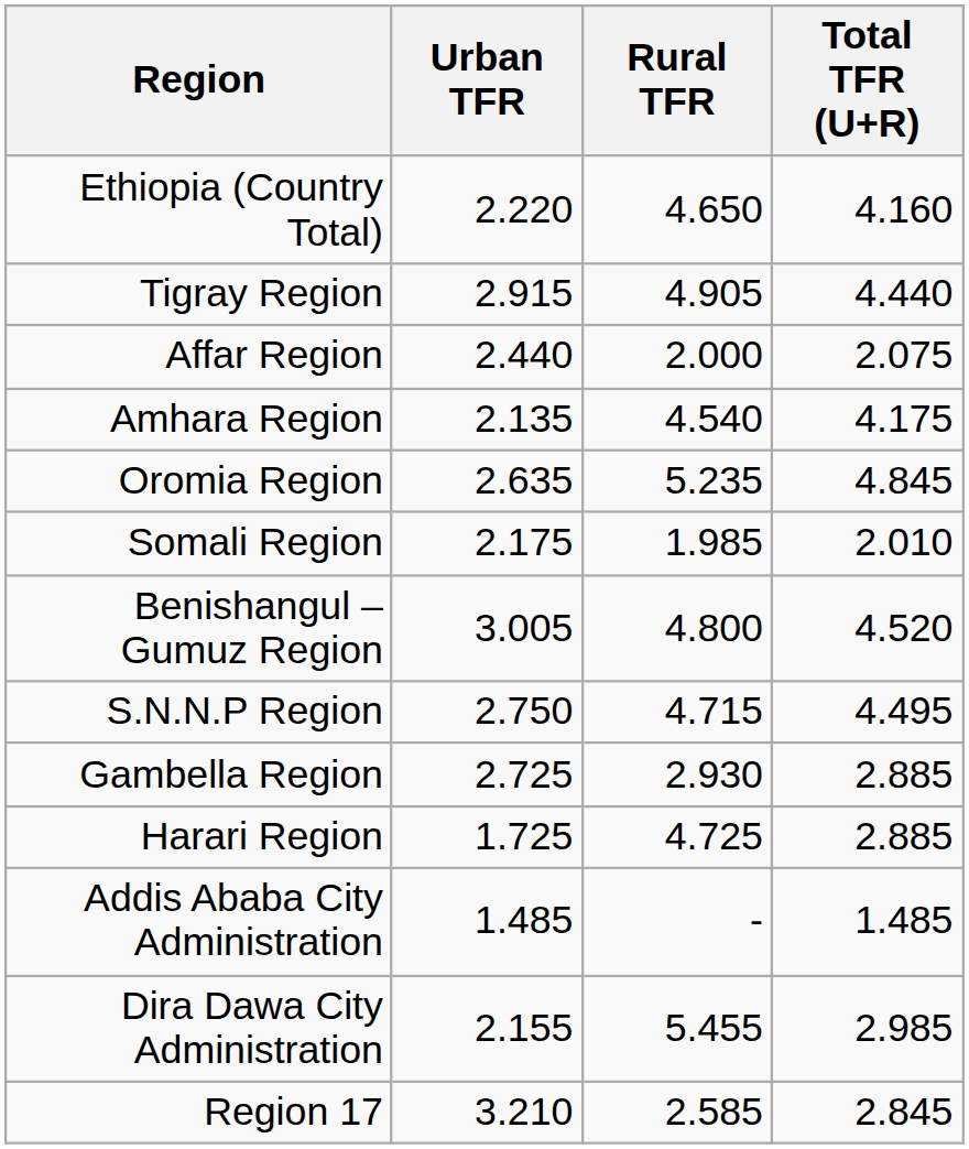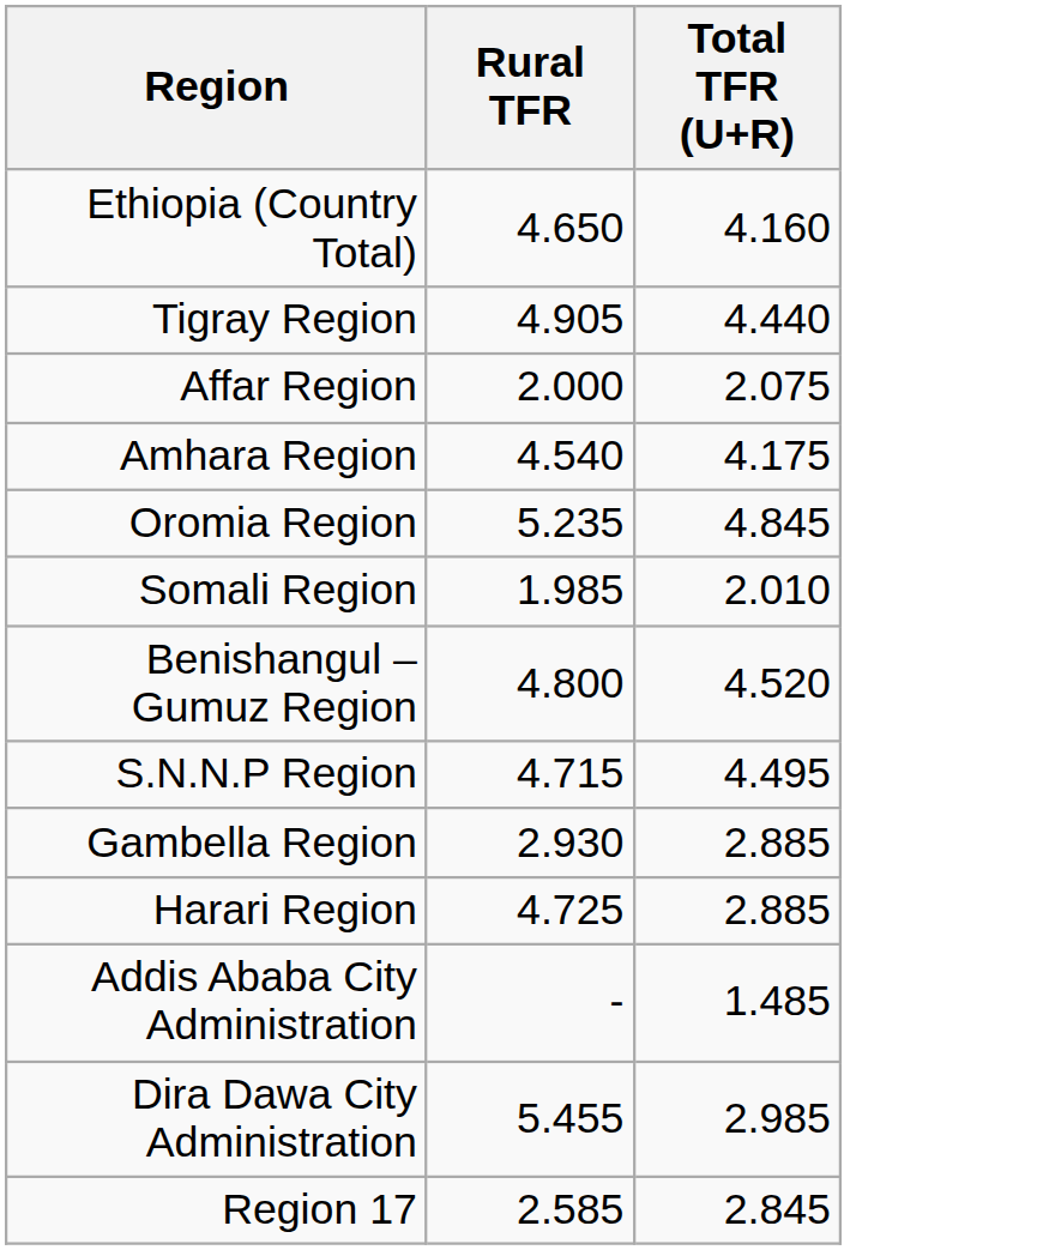 <table class="wikitable" style="text-align: right;">
 <tr>
 <th width="150pt">Region</th>
-<th width="70pt">Urban TFR</th>
 <th width="70pt">Rural TFR</th>
 <th width="70pt">Total TFR (U+R)</th>
 </tr>
 <tr>
 <td>Ethiopia (Country Total)</td>
-<td>2.220</td>
 <td>4.650</td>
 <td>4.160</td>
 </tr>
 <tr>
 <td>Tigray Region</td>
-<td>2.915</td>
 <td>4.905</td>
 <td>4.440</td>
 </tr>
 <tr>
 <td>Affar Region</td>
-<td>2.440</td>
 <td>2.000</td>
 <td>2.075</td>
 </tr>
 <tr>
 <td>Amhara Region</td>
-<td>2.135</td>
 <td>4.540</td>
 <td>4.175</td>
 </tr>
 <tr>
 <td>Oromia Region</td>
-<td>2.635</td>
 <td>5.235</td>
 <td>4.845</td>
 </tr>
 <tr>
 <td>Somali Region</td>
-<td>2.175</td>
 <td>1.985</td>
 <td>2.010</td>
 </tr>
 <tr>
 <td>Benishangul – Gumuz Region</td>
-<td>3.005</td>
 <td>4.800</td>
 <td>4.520</td>
 </tr>
 <tr>
 <td>S.N.N.P Region</td>
-<td>2.750</td>
 <td>4.715</td>
 <td>4.495</td>
 </tr>
 <tr>
 <td>Gambella Region</td>
-<td>2.725</td>
 <td>2.930</td>
 <td>2.885</td>
 </tr>
 <tr>
 <td>Harari Region</td>
-<td>1.725</td>
 <td>4.725</td>
 <td>2.885</td>
 </tr>
 <tr>
 <td>Addis Ababa City Administration</td>
-<td>1.485</td>
 <td>-</td>
 <td>1.485</td>
 </tr>
 <tr>
 <td>Dira Dawa City Administration</td>
-<td>2.155</td>
 <td>5.455</td>
 <td>2.985</td>
 </tr>
 <tr>
 <td>Region 17</td>
-<td>3.210</td>
 <td>2.585</td>
 <td>2.845</td>
 </tr>
 </table>
